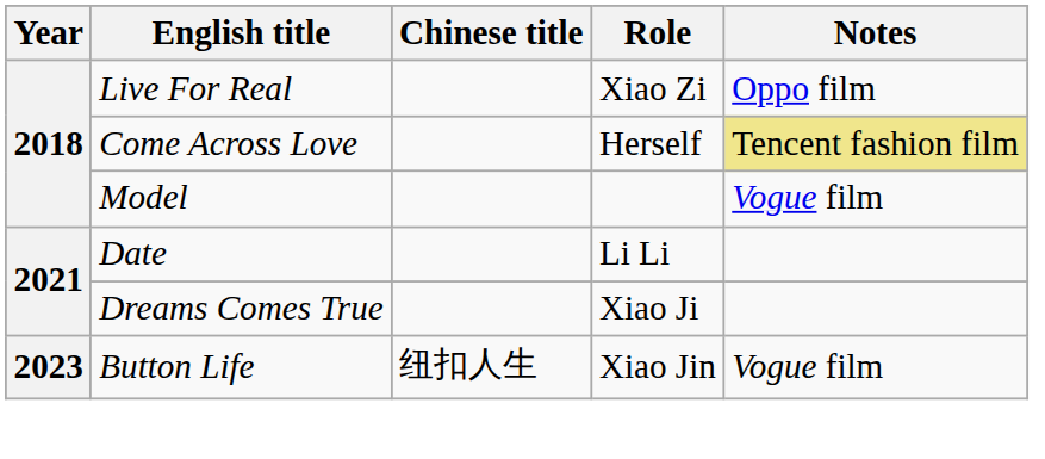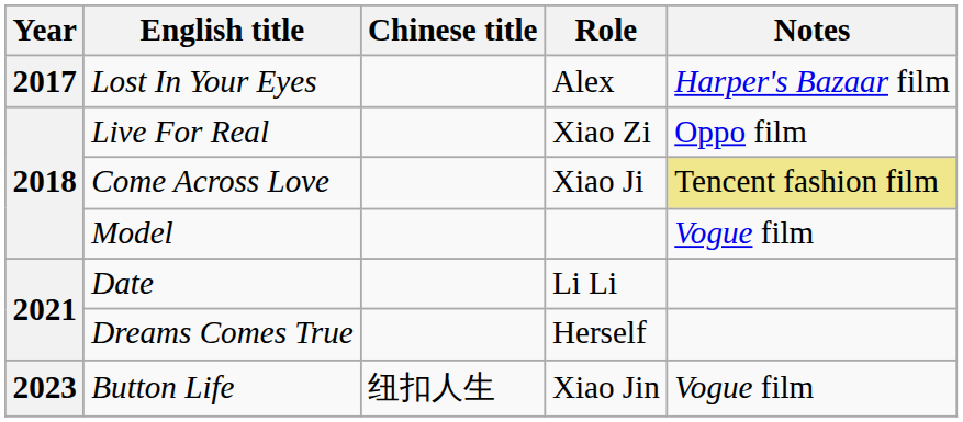 <table class="wikitable plainrowheaders sortable">
 <tr>
 <th>Year</th>
 <th>English title</th>
 <th>Chinese title</th>
 <th>Role</th>
 <th class="unsortable">Notes</th>
+</tr>
+<tr>
+<th scope="row">2017</th>
+<td><em>Lost In Your Eyes</em></td>
+<td></td>
+<td>Alex</td>
+<td><em><a href='#'>Harper's Bazaar</a></em> film</td>
 </tr>
 <tr>
 <th scope="row" rowspan="3">2018</th>
 <td><em>Live For Real</em></td>
 <td></td>
 <td>Xiao Zi</td>
 <td><a href='#'>Oppo</a> film</td>
 </tr>
 <tr>
 <td><em>Come Across Love</em></td>
 <td></td>
-<td>Herself</td>
+<td>Xiao Ji</td>
 <td style="background: khaki;">Tencent fashion film</td>
 </tr>
 <tr>
 <td><em>Model</em></td>
 <td></td>
 <td></td>
 <td><em><a href='#'>Vogue</a></em> film</td>
 </tr>
 <tr>
 <th scope="row" rowspan="2">2021</th>
 <td><em>Date</em></td>
 <td></td>
 <td>Li Li</td>
 <td></td>
 </tr>
 <tr>
 <td><em>Dreams Comes True</em></td>
 <td></td>
-<td>Xiao Ji</td>
+<td>Herself</td>
 <td></td>
 </tr>
 <tr>
 <th scope="row">2023</th>
 <td><em>Button Life</em></td>
 <td>纽扣人生</td>
 <td>Xiao Jin</td>
 <td><em>Vogue</em> film</td>
 </tr>
 </table>
